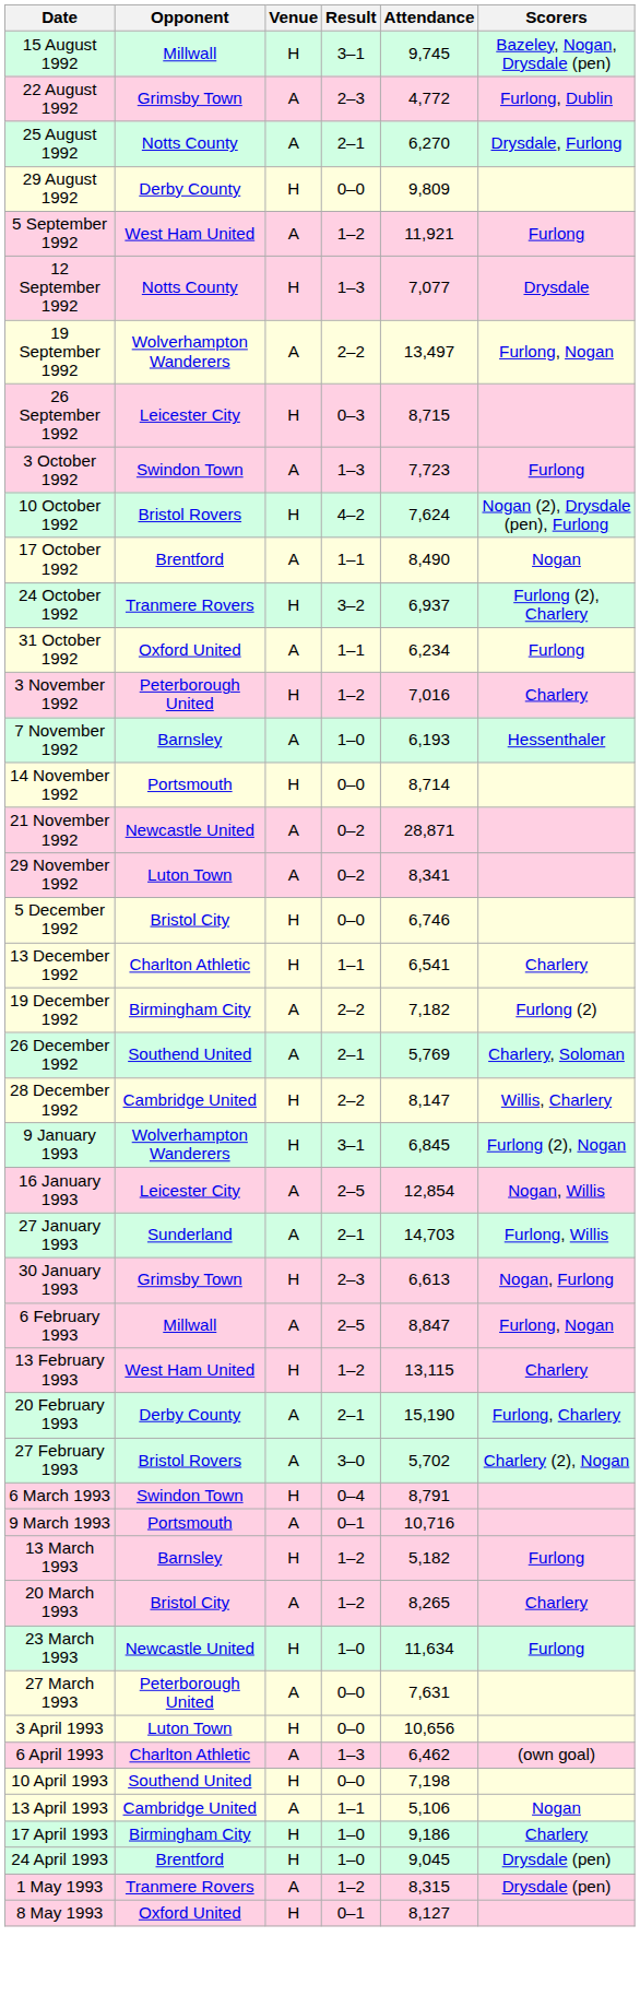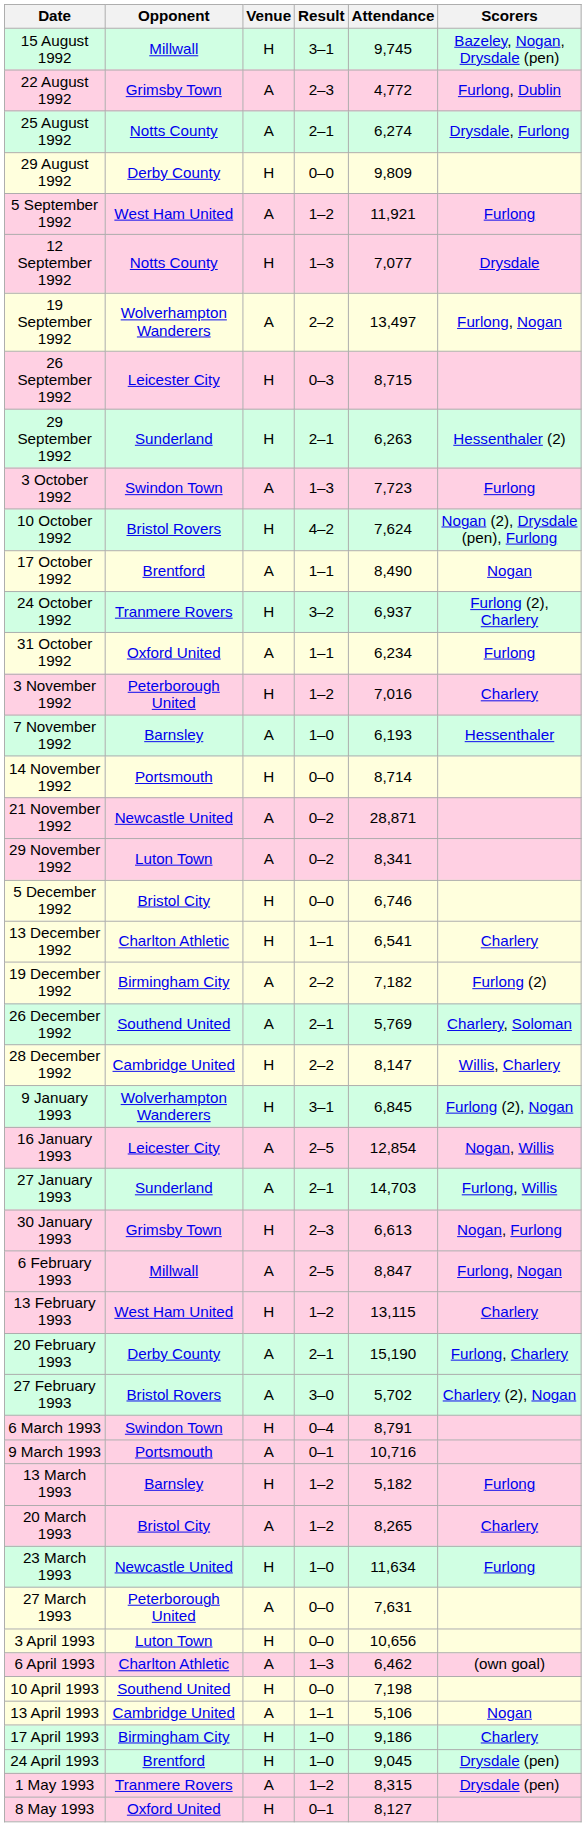 <table class="wikitable sortable" style="font-size:100%; text-align:center">
 <tr>
 <th>Date</th>
 <th>Opponent</th>
 <th>Venue</th>
 <th>Result</th>
 <th>Attendance</th>
 <th>Scorers</th>
 </tr>
 <tr style="background-color: #d0ffe3;">
 <td>15 August 1992</td>
 <td><a href='#'>Millwall</a></td>
 <td>H</td>
 <td>3–1</td>
 <td>9,745</td>
 <td><a href='#'>Bazeley</a>, <a href='#'>Nogan</a>, <a href='#'>Drysdale</a> (pen)</td>
 </tr>
 <tr style="background-color: #ffd0e3;">
 <td>22 August 1992</td>
 <td><a href='#'>Grimsby Town</a></td>
 <td>A</td>
 <td>2–3</td>
 <td>4,772</td>
 <td><a href='#'>Furlong</a>, <a href='#'>Dublin</a></td>
 </tr>
 <tr style="background-color: #d0ffe3;">
 <td>25 August 1992</td>
 <td><a href='#'>Notts County</a></td>
 <td>A</td>
 <td>2–1</td>
-<td>6,270</td>
+<td>6,274</td>
 <td><a href='#'>Drysdale</a>, <a href='#'>Furlong</a></td>
 </tr>
 <tr style="background-color: #ffffdd;">
 <td>29 August 1992</td>
 <td><a href='#'>Derby County</a></td>
 <td>H</td>
 <td>0–0</td>
 <td>9,809</td>
 <td></td>
 </tr>
 <tr style="background-color: #ffd0e3;">
 <td>5 September 1992</td>
 <td><a href='#'>West Ham United</a></td>
 <td>A</td>
 <td>1–2</td>
 <td>11,921</td>
 <td><a href='#'>Furlong</a></td>
 </tr>
 <tr style="background-color: #ffd0e3;">
 <td>12 September 1992</td>
 <td><a href='#'>Notts County</a></td>
 <td>H</td>
 <td>1–3</td>
 <td>7,077</td>
 <td><a href='#'>Drysdale</a></td>
 </tr>
 <tr style="background-color: #ffffdd;">
 <td>19 September 1992</td>
 <td><a href='#'>Wolverhampton Wanderers</a></td>
 <td>A</td>
 <td>2–2</td>
 <td>13,497</td>
 <td><a href='#'>Furlong</a>, <a href='#'>Nogan</a></td>
 </tr>
 <tr style="background-color: #ffd0e3;">
 <td>26 September 1992</td>
 <td><a href='#'>Leicester City</a></td>
 <td>H</td>
 <td>0–3</td>
 <td>8,715</td>
 <td></td>
+</tr>
+<tr style="background-color: #d0ffe3;">
+<td>29 September 1992</td>
+<td><a href='#'>Sunderland</a></td>
+<td>H</td>
+<td>2–1</td>
+<td>6,263</td>
+<td><a href='#'>Hessenthaler</a> (2)</td>
 </tr>
 <tr style="background-color: #ffd0e3;">
 <td>3 October 1992</td>
 <td><a href='#'>Swindon Town</a></td>
 <td>A</td>
 <td>1–3</td>
 <td>7,723</td>
 <td><a href='#'>Furlong</a></td>
 </tr>
 <tr style="background-color: #d0ffe3;">
 <td>10 October 1992</td>
 <td><a href='#'>Bristol Rovers</a></td>
 <td>H</td>
 <td>4–2</td>
 <td>7,624</td>
 <td><a href='#'>Nogan</a> (2), <a href='#'>Drysdale</a> (pen), <a href='#'>Furlong</a></td>
 </tr>
 <tr style="background-color: #ffffdd;">
 <td>17 October 1992</td>
 <td><a href='#'>Brentford</a></td>
 <td>A</td>
 <td>1–1</td>
 <td>8,490</td>
 <td><a href='#'>Nogan</a></td>
 </tr>
 <tr style="background-color: #d0ffe3;">
 <td>24 October 1992</td>
 <td><a href='#'>Tranmere Rovers</a></td>
 <td>H</td>
 <td>3–2</td>
 <td>6,937</td>
 <td><a href='#'>Furlong</a> (2), <a href='#'>Charlery</a></td>
 </tr>
 <tr style="background-color: #ffffdd;">
 <td>31 October 1992</td>
 <td><a href='#'>Oxford United</a></td>
 <td>A</td>
 <td>1–1</td>
 <td>6,234</td>
 <td><a href='#'>Furlong</a></td>
 </tr>
 <tr style="background-color: #ffd0e3;">
 <td>3 November 1992</td>
 <td><a href='#'>Peterborough United</a></td>
 <td>H</td>
 <td>1–2</td>
 <td>7,016</td>
 <td><a href='#'>Charlery</a></td>
 </tr>
 <tr style="background-color: #d0ffe3;">
 <td>7 November 1992</td>
 <td><a href='#'>Barnsley</a></td>
 <td>A</td>
 <td>1–0</td>
 <td>6,193</td>
 <td><a href='#'>Hessenthaler</a></td>
 </tr>
 <tr style="background-color: #ffffdd;">
 <td>14 November 1992</td>
 <td><a href='#'>Portsmouth</a></td>
 <td>H</td>
 <td>0–0</td>
 <td>8,714</td>
 <td></td>
 </tr>
 <tr style="background-color: #ffd0e3;">
 <td>21 November 1992</td>
 <td><a href='#'>Newcastle United</a></td>
 <td>A</td>
 <td>0–2</td>
 <td>28,871</td>
 <td></td>
 </tr>
 <tr style="background-color: #ffd0e3;">
 <td>29 November 1992</td>
 <td><a href='#'>Luton Town</a></td>
 <td>A</td>
 <td>0–2</td>
 <td>8,341</td>
 <td></td>
 </tr>
 <tr style="background-color: #ffffdd;">
 <td>5 December 1992</td>
 <td><a href='#'>Bristol City</a></td>
 <td>H</td>
 <td>0–0</td>
 <td>6,746</td>
 <td></td>
 </tr>
 <tr style="background-color: #ffffdd;">
 <td>13 December 1992</td>
 <td><a href='#'>Charlton Athletic</a></td>
 <td>H</td>
 <td>1–1</td>
 <td>6,541</td>
 <td><a href='#'>Charlery</a></td>
 </tr>
 <tr style="background-color: #ffffdd;">
 <td>19 December 1992</td>
 <td><a href='#'>Birmingham City</a></td>
 <td>A</td>
 <td>2–2</td>
 <td>7,182</td>
 <td><a href='#'>Furlong</a> (2)</td>
 </tr>
 <tr style="background-color: #d0ffe3;">
 <td>26 December 1992</td>
 <td><a href='#'>Southend United</a></td>
 <td>A</td>
 <td>2–1</td>
 <td>5,769</td>
 <td><a href='#'>Charlery</a>, <a href='#'>Soloman</a></td>
 </tr>
 <tr style="background-color: #ffffdd;">
 <td>28 December 1992</td>
 <td><a href='#'>Cambridge United</a></td>
 <td>H</td>
 <td>2–2</td>
 <td>8,147</td>
 <td><a href='#'>Willis</a>, <a href='#'>Charlery</a></td>
 </tr>
 <tr style="background-color: #d0ffe3;">
 <td>9 January 1993</td>
 <td><a href='#'>Wolverhampton Wanderers</a></td>
 <td>H</td>
 <td>3–1</td>
 <td>6,845</td>
 <td><a href='#'>Furlong</a> (2), <a href='#'>Nogan</a></td>
 </tr>
 <tr style="background-color: #ffd0e3;">
 <td>16 January 1993</td>
 <td><a href='#'>Leicester City</a></td>
 <td>A</td>
 <td>2–5</td>
 <td>12,854</td>
 <td><a href='#'>Nogan</a>, <a href='#'>Willis</a></td>
 </tr>
 <tr style="background-color: #d0ffe3;">
 <td>27 January 1993</td>
 <td><a href='#'>Sunderland</a></td>
 <td>A</td>
 <td>2–1</td>
 <td>14,703</td>
 <td><a href='#'>Furlong</a>, <a href='#'>Willis</a></td>
 </tr>
 <tr style="background-color: #ffd0e3;">
 <td>30 January 1993</td>
 <td><a href='#'>Grimsby Town</a></td>
 <td>H</td>
 <td>2–3</td>
 <td>6,613</td>
 <td><a href='#'>Nogan</a>, <a href='#'>Furlong</a></td>
 </tr>
 <tr style="background-color: #ffd0e3;">
 <td>6 February 1993</td>
 <td><a href='#'>Millwall</a></td>
 <td>A</td>
 <td>2–5</td>
 <td>8,847</td>
 <td><a href='#'>Furlong</a>, <a href='#'>Nogan</a></td>
 </tr>
 <tr style="background-color: #ffd0e3;">
 <td>13 February 1993</td>
 <td><a href='#'>West Ham United</a></td>
 <td>H</td>
 <td>1–2</td>
 <td>13,115</td>
 <td><a href='#'>Charlery</a></td>
 </tr>
 <tr style="background-color: #d0ffe3;">
 <td>20 February 1993</td>
 <td><a href='#'>Derby County</a></td>
 <td>A</td>
 <td>2–1</td>
 <td>15,190</td>
 <td><a href='#'>Furlong</a>, <a href='#'>Charlery</a></td>
 </tr>
 <tr style="background-color: #d0ffe3;">
 <td>27 February 1993</td>
 <td><a href='#'>Bristol Rovers</a></td>
 <td>A</td>
 <td>3–0</td>
 <td>5,702</td>
 <td><a href='#'>Charlery</a> (2), <a href='#'>Nogan</a></td>
 </tr>
 <tr style="background-color: #ffd0e3;">
 <td>6 March 1993</td>
 <td><a href='#'>Swindon Town</a></td>
 <td>H</td>
 <td>0–4</td>
 <td>8,791</td>
 <td></td>
 </tr>
 <tr style="background-color: #ffd0e3;">
 <td>9 March 1993</td>
 <td><a href='#'>Portsmouth</a></td>
 <td>A</td>
 <td>0–1</td>
 <td>10,716</td>
 <td></td>
 </tr>
 <tr style="background-color: #ffd0e3;">
 <td>13 March 1993</td>
 <td><a href='#'>Barnsley</a></td>
 <td>H</td>
 <td>1–2</td>
 <td>5,182</td>
 <td><a href='#'>Furlong</a></td>
 </tr>
 <tr style="background-color: #ffd0e3;">
 <td>20 March 1993</td>
 <td><a href='#'>Bristol City</a></td>
 <td>A</td>
 <td>1–2</td>
 <td>8,265</td>
 <td><a href='#'>Charlery</a></td>
 </tr>
 <tr style="background-color: #d0ffe3;">
 <td>23 March 1993</td>
 <td><a href='#'>Newcastle United</a></td>
 <td>H</td>
 <td>1–0</td>
 <td>11,634</td>
 <td><a href='#'>Furlong</a></td>
 </tr>
 <tr style="background-color: #ffffdd;">
 <td>27 March 1993</td>
 <td><a href='#'>Peterborough United</a></td>
 <td>A</td>
 <td>0–0</td>
 <td>7,631</td>
 <td></td>
 </tr>
 <tr style="background-color: #ffffdd;">
 <td>3 April 1993</td>
 <td><a href='#'>Luton Town</a></td>
 <td>H</td>
 <td>0–0</td>
 <td>10,656</td>
 <td></td>
 </tr>
 <tr style="background-color: #ffd0e3;">
 <td>6 April 1993</td>
 <td><a href='#'>Charlton Athletic</a></td>
 <td>A</td>
 <td>1–3</td>
 <td>6,462</td>
 <td>(own goal)</td>
 </tr>
 <tr style="background-color: #ffffdd;">
 <td>10 April 1993</td>
 <td><a href='#'>Southend United</a></td>
 <td>H</td>
 <td>0–0</td>
 <td>7,198</td>
 <td></td>
 </tr>
 <tr style="background-color: #ffffdd;">
 <td>13 April 1993</td>
 <td><a href='#'>Cambridge United</a></td>
 <td>A</td>
 <td>1–1</td>
 <td>5,106</td>
 <td><a href='#'>Nogan</a></td>
 </tr>
 <tr style="background-color: #d0ffe3;">
 <td>17 April 1993</td>
 <td><a href='#'>Birmingham City</a></td>
 <td>H</td>
 <td>1–0</td>
 <td>9,186</td>
 <td><a href='#'>Charlery</a></td>
 </tr>
 <tr style="background-color: #d0ffe3;">
 <td>24 April 1993</td>
 <td><a href='#'>Brentford</a></td>
 <td>H</td>
 <td>1–0</td>
 <td>9,045</td>
 <td><a href='#'>Drysdale</a> (pen)</td>
 </tr>
 <tr style="background-color: #ffd0e3;">
 <td>1 May 1993</td>
 <td><a href='#'>Tranmere Rovers</a></td>
 <td>A</td>
 <td>1–2</td>
 <td>8,315</td>
 <td><a href='#'>Drysdale</a> (pen)</td>
 </tr>
 <tr style="background-color: #ffd0e3;">
 <td>8 May 1993</td>
 <td><a href='#'>Oxford United</a></td>
 <td>H</td>
 <td>0–1</td>
 <td>8,127</td>
 <td></td>
 </tr>
 </table>
